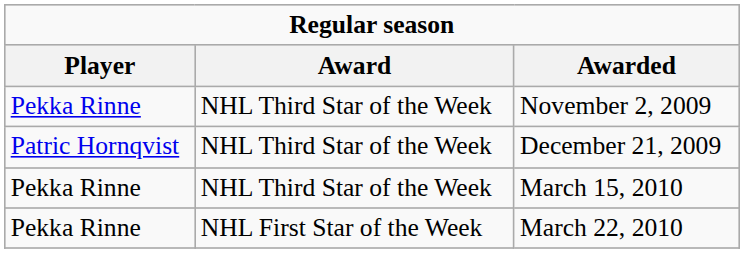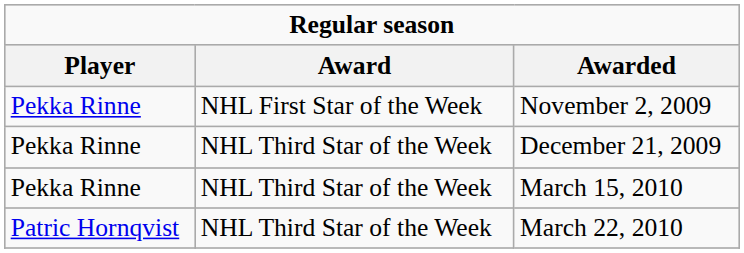 <table class="wikitable" width="52%">
 <tr>
 <td colspan="10" align="center"><strong>Regular season</strong></td>
 </tr>
 <tr>
 <th>Player</th>
 <th>Award</th>
 <th>Awarded</th>
 </tr>
 <tr>
 <td><a href='#'>Pekka Rinne</a></td>
-<td>NHL Third Star of the Week</td>
+<td>NHL First Star of the Week</td>
 <td>November 2, 2009</td>
 </tr>
 <tr>
-<td><a href='#'>Patric Hornqvist</a></td>
+<td>Pekka Rinne</td>
 <td>NHL Third Star of the Week</td>
 <td>December 21, 2009</td>
 </tr>
 <tr>
 <td>Pekka Rinne</td>
 <td>NHL Third Star of the Week</td>
 <td>March 15, 2010</td>
 </tr>
 <tr>
-<td>Pekka Rinne</td>
-<td>NHL First Star of the Week</td>
+<td><a href='#'>Patric Hornqvist</a></td>
+<td>NHL Third Star of the Week</td>
 <td>March 22, 2010</td>
 </tr>
 </table>
